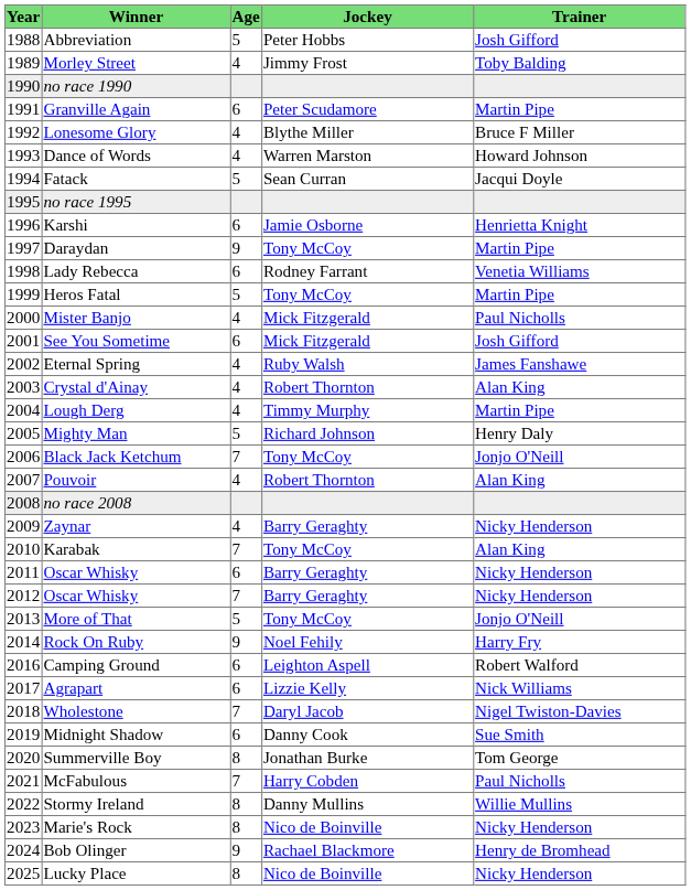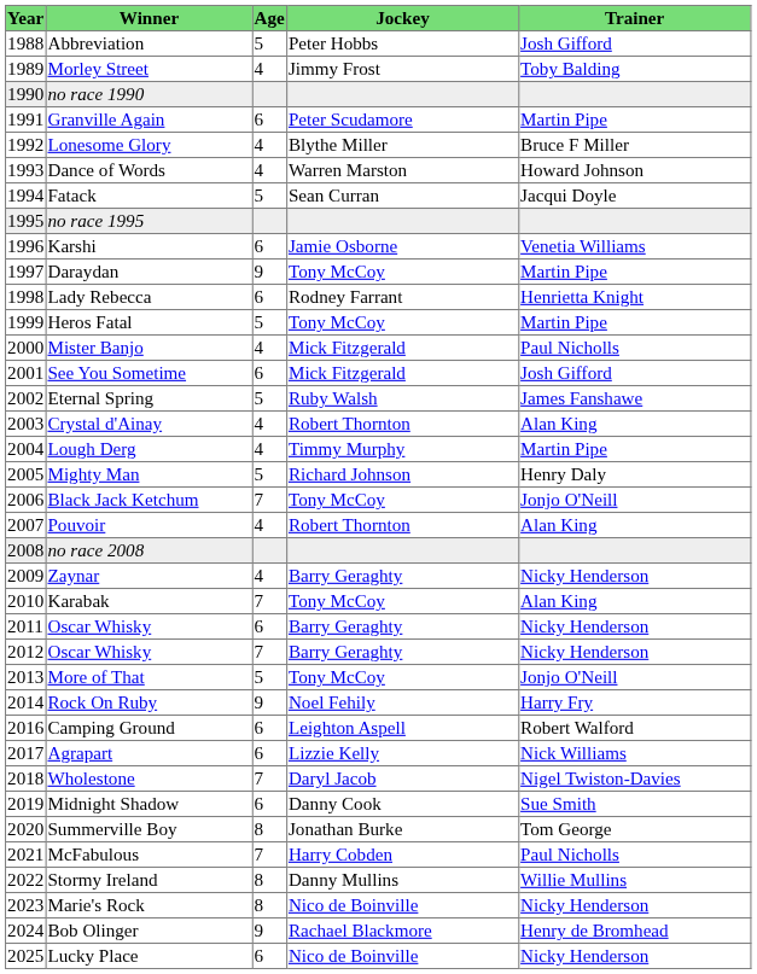 <table class = "sortable" | border="1" style="border-collapse: collapse; font-size:90%">
 <tr bgcolor="#77dd77" align="center">
 <th>Year</th>
 <th>Winner</th>
 <th>Age</th>
 <th>Jockey</th>
 <th>Trainer</th>
 </tr>
 <tr>
 <td>1988</td>
 <td>Abbreviation</td>
 <td>5</td>
 <td>Peter Hobbs</td>
 <td><a href='#'>Josh Gifford</a></td>
 </tr>
 <tr>
 <td>1989</td>
 <td><a href='#'>Morley Street</a></td>
 <td>4</td>
 <td>Jimmy Frost</td>
 <td><a href='#'>Toby Balding</a></td>
 </tr>
 <tr bgcolor="#eeeeee">
 <td><span>1990</span></td>
 <td><em>no race 1990</em> </td>
 <td></td>
 <td></td>
 <td></td>
 </tr>
 <tr>
 <td>1991</td>
 <td><a href='#'>Granville Again</a></td>
 <td>6</td>
 <td><a href='#'>Peter Scudamore</a></td>
 <td><a href='#'>Martin Pipe</a></td>
 </tr>
 <tr>
 <td>1992</td>
 <td><a href='#'>Lonesome Glory</a></td>
 <td>4</td>
 <td>Blythe Miller</td>
 <td>Bruce F Miller</td>
 </tr>
 <tr>
 <td>1993</td>
 <td>Dance of Words</td>
 <td>4</td>
 <td>Warren Marston</td>
 <td>Howard Johnson</td>
 </tr>
 <tr>
 <td>1994</td>
 <td>Fatack</td>
 <td>5</td>
 <td>Sean Curran</td>
 <td>Jacqui Doyle</td>
 </tr>
 <tr bgcolor="#eeeeee">
 <td><span>1995</span></td>
 <td><em>no race 1995</em> </td>
 <td></td>
 <td></td>
 <td></td>
 </tr>
 <tr>
 <td>1996</td>
 <td>Karshi</td>
 <td>6</td>
 <td><a href='#'>Jamie Osborne</a></td>
-<td><a href='#'>Henrietta Knight</a></td>
+<td><a href='#'>Venetia Williams</a></td>
 </tr>
 <tr>
 <td>1997</td>
 <td>Daraydan</td>
 <td>9</td>
 <td><a href='#'>Tony McCoy</a></td>
 <td><a href='#'>Martin Pipe</a></td>
 </tr>
 <tr>
 <td>1998</td>
 <td>Lady Rebecca</td>
 <td>6</td>
 <td>Rodney Farrant</td>
-<td><a href='#'>Venetia Williams</a></td>
+<td><a href='#'>Henrietta Knight</a></td>
 </tr>
 <tr>
 <td>1999</td>
 <td>Heros Fatal</td>
 <td>5</td>
 <td><a href='#'>Tony McCoy</a></td>
 <td><a href='#'>Martin Pipe</a></td>
 </tr>
 <tr>
 <td>2000</td>
 <td width=160px><a href='#'>Mister Banjo</a></td>
 <td>4</td>
 <td width=180px><a href='#'>Mick Fitzgerald</a></td>
 <td width=180px><a href='#'>Paul Nicholls</a></td>
 </tr>
 <tr>
 <td>2001</td>
 <td><a href='#'>See You Sometime</a> </td>
 <td>6</td>
 <td><a href='#'>Mick Fitzgerald</a></td>
 <td><a href='#'>Josh Gifford</a></td>
 </tr>
 <tr>
 <td>2002</td>
 <td>Eternal Spring</td>
-<td>4</td>
+<td>5</td>
 <td><a href='#'>Ruby Walsh</a></td>
 <td><a href='#'>James Fanshawe</a></td>
 </tr>
 <tr>
 <td>2003</td>
 <td><a href='#'>Crystal d'Ainay</a></td>
 <td>4</td>
 <td><a href='#'>Robert Thornton</a></td>
 <td><a href='#'>Alan King</a></td>
 </tr>
 <tr>
 <td>2004</td>
 <td><a href='#'>Lough Derg</a></td>
 <td>4</td>
 <td><a href='#'>Timmy Murphy</a></td>
 <td><a href='#'>Martin Pipe</a></td>
 </tr>
 <tr>
 <td>2005</td>
 <td><a href='#'>Mighty Man</a></td>
 <td>5</td>
 <td><a href='#'>Richard Johnson</a></td>
 <td>Henry Daly</td>
 </tr>
 <tr>
 <td>2006</td>
 <td><a href='#'>Black Jack Ketchum</a></td>
 <td>7</td>
 <td><a href='#'>Tony McCoy</a></td>
 <td><a href='#'>Jonjo O'Neill</a></td>
 </tr>
 <tr>
 <td>2007</td>
 <td><a href='#'>Pouvoir</a></td>
 <td>4</td>
 <td><a href='#'>Robert Thornton</a></td>
 <td><a href='#'>Alan King</a></td>
 </tr>
 <tr bgcolor="#eeeeee">
 <td><span>2008</span></td>
 <td><em>no race 2008</em> </td>
 <td></td>
 <td></td>
 <td></td>
 </tr>
 <tr>
 <td>2009</td>
 <td><a href='#'>Zaynar</a></td>
 <td>4</td>
 <td><a href='#'>Barry Geraghty</a></td>
 <td><a href='#'>Nicky Henderson</a></td>
 </tr>
 <tr>
 <td>2010</td>
 <td>Karabak</td>
 <td>7</td>
 <td><a href='#'>Tony McCoy</a></td>
 <td><a href='#'>Alan King</a></td>
 </tr>
 <tr>
 <td>2011</td>
 <td><a href='#'>Oscar Whisky</a></td>
 <td>6</td>
 <td><a href='#'>Barry Geraghty</a></td>
 <td><a href='#'>Nicky Henderson</a></td>
 </tr>
 <tr>
 <td>2012</td>
 <td><a href='#'>Oscar Whisky</a></td>
 <td>7</td>
 <td><a href='#'>Barry Geraghty</a></td>
 <td><a href='#'>Nicky Henderson</a></td>
 </tr>
 <tr>
 <td>2013</td>
 <td><a href='#'>More of That</a></td>
 <td>5</td>
 <td><a href='#'>Tony McCoy</a></td>
 <td><a href='#'>Jonjo O'Neill</a></td>
 </tr>
 <tr>
 <td>2014</td>
 <td><a href='#'>Rock On Ruby</a></td>
 <td>9</td>
 <td><a href='#'>Noel Fehily</a></td>
 <td><a href='#'>Harry Fry</a></td>
 </tr>
 <tr>
 <td>2016</td>
 <td>Camping Ground</td>
 <td>6</td>
 <td><a href='#'>Leighton Aspell</a></td>
 <td>Robert Walford</td>
 </tr>
 <tr>
 <td>2017</td>
 <td><a href='#'>Agrapart</a></td>
 <td>6</td>
 <td><a href='#'>Lizzie Kelly</a></td>
 <td><a href='#'>Nick Williams</a></td>
 </tr>
 <tr>
 <td>2018</td>
 <td><a href='#'>Wholestone</a></td>
 <td>7</td>
 <td><a href='#'>Daryl Jacob</a></td>
 <td><a href='#'>Nigel Twiston-Davies</a></td>
 </tr>
 <tr>
 <td>2019</td>
 <td>Midnight Shadow</td>
 <td>6</td>
 <td>Danny Cook</td>
 <td><a href='#'>Sue Smith</a></td>
 </tr>
 <tr>
 <td>2020</td>
 <td>Summerville Boy</td>
 <td>8</td>
 <td>Jonathan Burke</td>
 <td>Tom George</td>
 </tr>
 <tr>
 <td>2021</td>
 <td>McFabulous</td>
 <td>7</td>
 <td><a href='#'>Harry Cobden</a></td>
 <td><a href='#'>Paul Nicholls</a></td>
 </tr>
 <tr>
 <td>2022</td>
 <td>Stormy Ireland</td>
 <td>8</td>
 <td>Danny Mullins</td>
 <td><a href='#'>Willie Mullins</a></td>
 </tr>
 <tr>
 <td>2023</td>
 <td>Marie's Rock</td>
 <td>8</td>
 <td><a href='#'>Nico de Boinville</a></td>
 <td><a href='#'>Nicky Henderson</a></td>
 </tr>
 <tr>
 <td>2024</td>
 <td>Bob Olinger</td>
 <td>9</td>
 <td><a href='#'>Rachael Blackmore</a></td>
 <td><a href='#'>Henry de Bromhead</a></td>
 </tr>
 <tr>
 <td>2025</td>
 <td>Lucky Place</td>
-<td>8</td>
+<td>6</td>
 <td><a href='#'>Nico de Boinville</a></td>
 <td><a href='#'>Nicky Henderson</a></td>
 </tr>
 </table>
